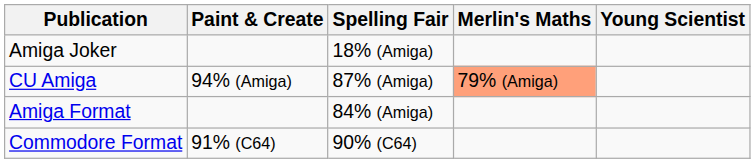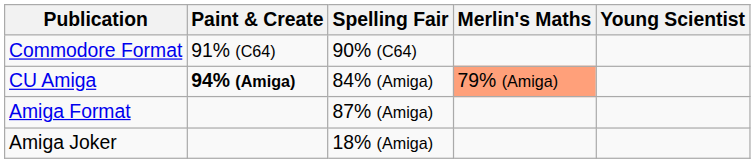 <table class="wikitable">
 <tr>
 <th>Publication</th>
 <th>Paint & Create</th>
 <th>Spelling Fair</th>
 <th>Merlin's Maths</th>
 <th>Young Scientist</th>
 </tr>
 <tr>
+<td><a href='#'>Commodore Format</a></td>
+<td>91% <small>(C64)</small></td>
+<td>90% <small>(C64)</small></td>
+<td></td>
+<td></td>
+</tr>
+<tr>
+<td><a href='#'>CU Amiga</a></td>
+<td><strong>94% <small>(Amiga)</small></strong></td>
+<td>84% <small>(Amiga)</small></td>
+<td style="background: lightsalmon;">79% <small>(Amiga)</small></td>
+<td></td>
+</tr>
+<tr>
+<td><a href='#'>Amiga Format</a></td>
+<td></td>
+<td>87% <small>(Amiga)</small></td>
+<td></td>
+<td></td>
+</tr>
+<tr>
 <td>Amiga Joker</td>
 <td></td>
 <td>18% <small>(Amiga)</small></td>
 <td></td>
 <td></td>
 </tr>
-<tr>
-<td><a href='#'>CU Amiga</a></td>
-<td>94% <small>(Amiga)</small></td>
-<td>87% <small>(Amiga)</small></td>
-<td style="background: lightsalmon;">79% <small>(Amiga)</small></td>
-<td></td>
-</tr>
-<tr>
-<td><a href='#'>Amiga Format</a></td>
-<td></td>
-<td>84% <small>(Amiga)</small></td>
-<td></td>
-<td></td>
-</tr>
-<tr>
-<td><a href='#'>Commodore Format</a></td>
-<td>91% <small>(C64)</small></td>
-<td>90% <small>(C64)</small></td>
-<td></td>
-<td></td>
-</tr>
 </table>
